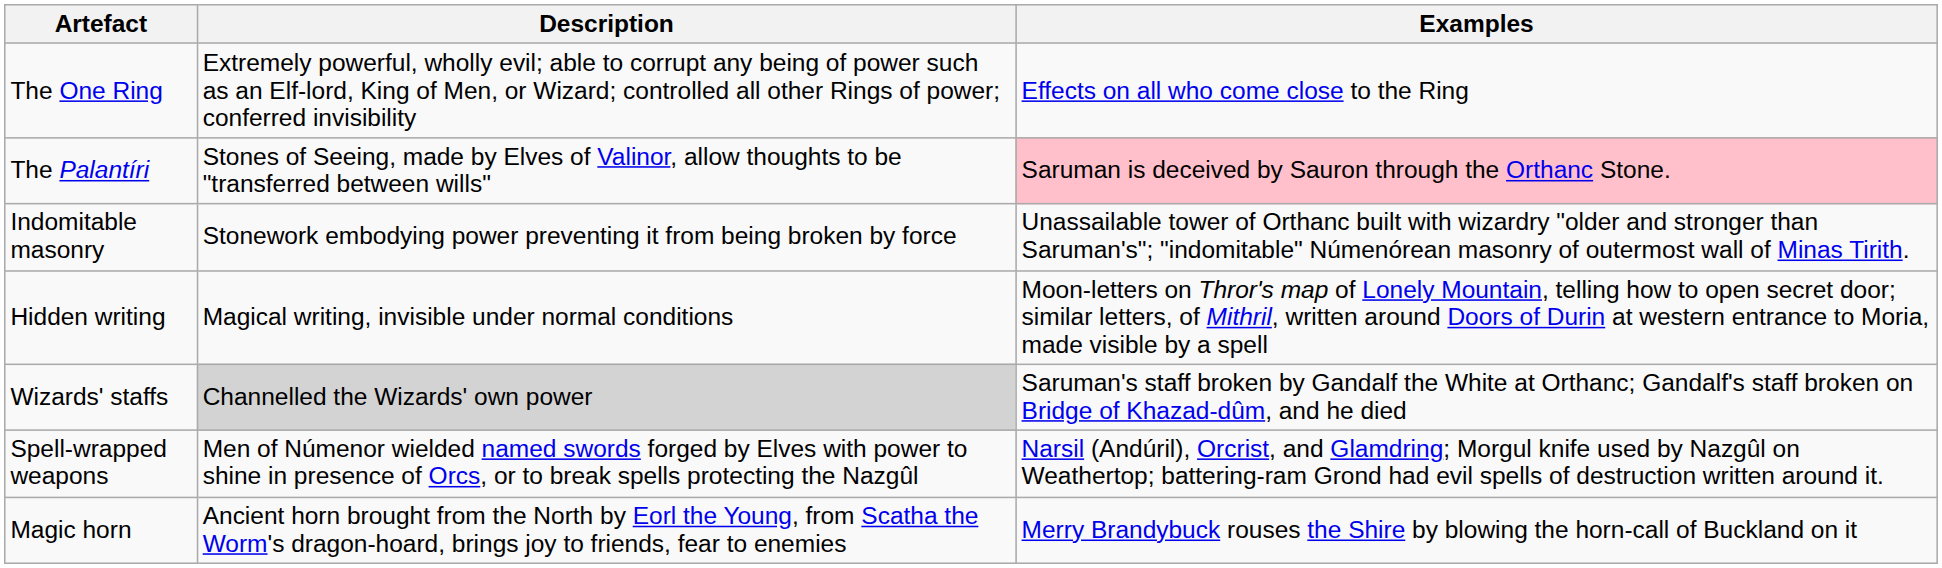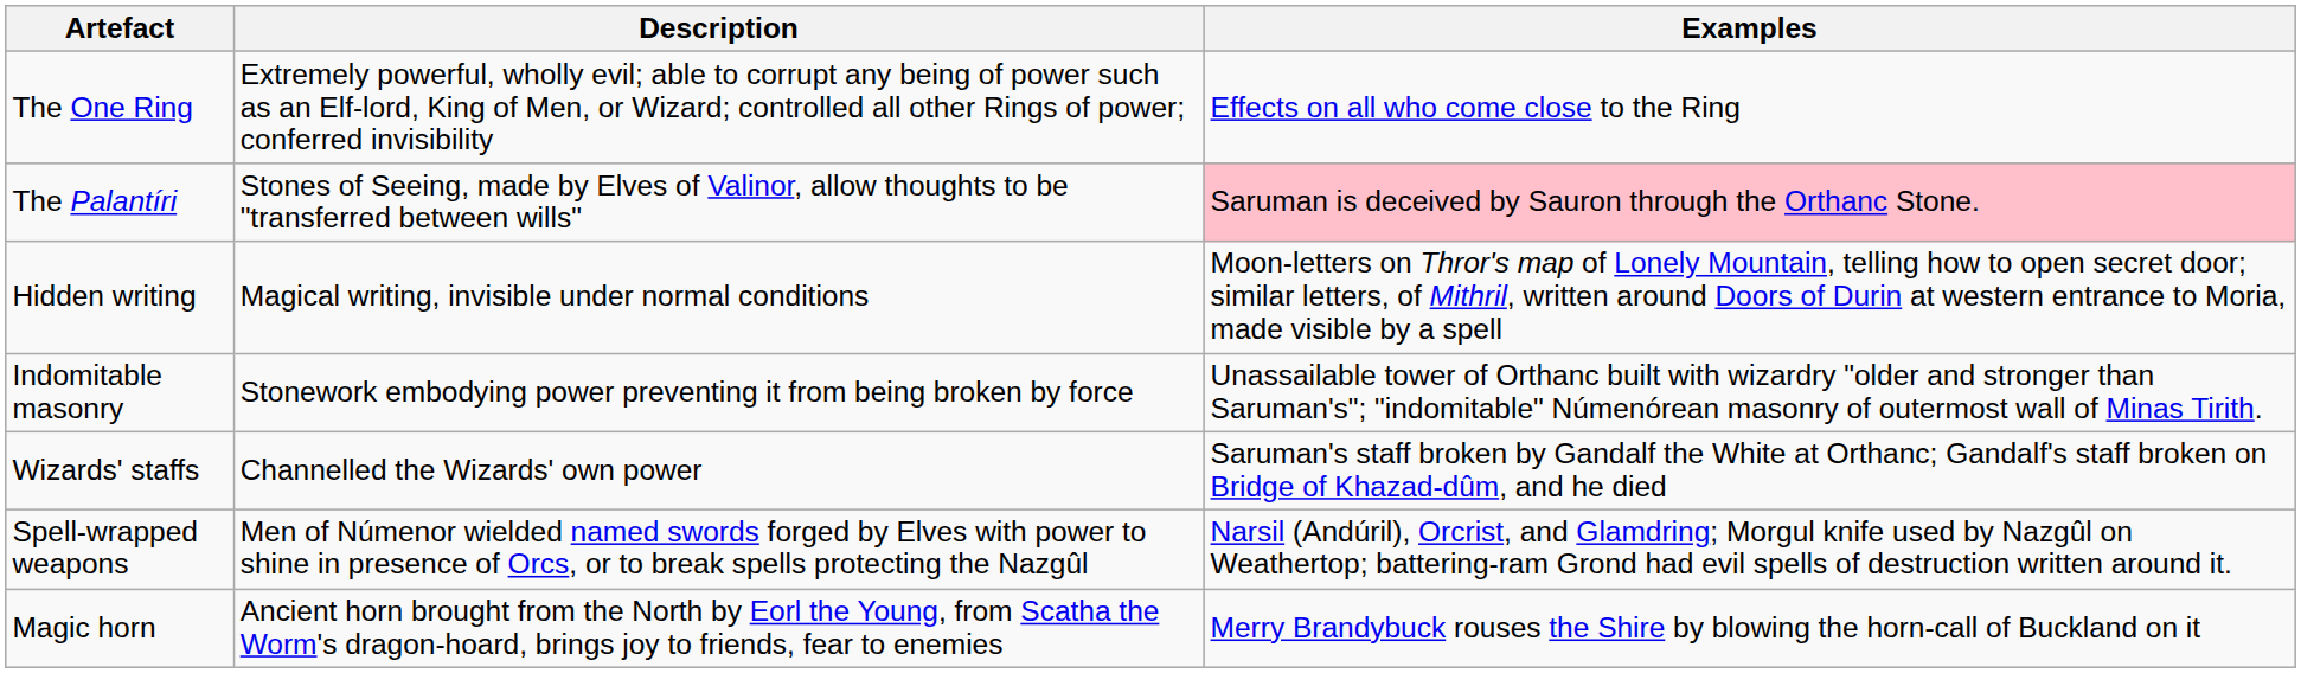 <table class="wikitable" style="margin:1em auto;">
 <tr>
 <th>Artefact</th>
 <th>Description</th>
 <th>Examples</th>
 </tr>
 <tr>
 <td>The <a href='#'>One Ring</a></td>
 <td>Extremely powerful, wholly evil; able to corrupt any being of power such as an Elf-lord, King of Men, or Wizard; controlled all other Rings of power; conferred invisibility</td>
 <td><a href='#'>Effects on all who come close</a> to the Ring</td>
 </tr>
 <tr>
 <td>The <em><a href='#'>Palantíri</a></em></td>
 <td>Stones of Seeing, made by Elves of <a href='#'>Valinor</a>, allow thoughts to be "transferred between wills"</td>
 <td style="background: pink;">Saruman is deceived by Sauron through the <a href='#'>Orthanc</a> Stone.</td>
 </tr>
 <tr>
+<td>Hidden writing</td>
+<td>Magical writing, invisible under normal conditions</td>
+<td>Moon-letters on <em>Thror's map</em> of <a href='#'>Lonely Mountain</a>, telling how to open secret door; similar letters, of <em><a href='#'>Mithril</a></em>, written around <a href='#'>Doors of Durin</a> at western entrance to Moria, made visible by a spell</td>
+</tr>
+<tr>
 <td>Indomitable masonry</td>
 <td>Stonework embodying power preventing it from being broken by force</td>
 <td>Unassailable tower of Orthanc built with wizardry "older and stronger than Saruman's"; "indomitable" Númenórean masonry of outermost wall of <a href='#'>Minas Tirith</a>.</td>
 </tr>
 <tr>
-<td>Hidden writing</td>
-<td>Magical writing, invisible under normal conditions</td>
-<td>Moon-letters on <em>Thror's map</em> of <a href='#'>Lonely Mountain</a>, telling how to open secret door; similar letters, of <em><a href='#'>Mithril</a></em>, written around <a href='#'>Doors of Durin</a> at western entrance to Moria, made visible by a spell</td>
-</tr>
-<tr>
 <td>Wizards' staffs</td>
-<td style="background: lightgrey;">Channelled the Wizards' own power</td>
+<td>Channelled the Wizards' own power</td>
 <td>Saruman's staff broken by Gandalf the White at Orthanc; Gandalf's staff broken on <a href='#'>Bridge of Khazad-dûm</a>, and he died</td>
 </tr>
 <tr>
 <td>Spell-wrapped weapons</td>
 <td>Men of Númenor wielded <a href='#'>named swords</a> forged by Elves with power to shine in presence of <a href='#'>Orcs</a>, or to break spells protecting the Nazgûl</td>
 <td><a href='#'>Narsil</a> (Andúril), <a href='#'>Orcrist</a>, and <a href='#'>Glamdring</a>; Morgul knife used by Nazgûl on Weathertop; battering-ram Grond had evil spells of destruction written around it.</td>
 </tr>
 <tr>
 <td>Magic horn</td>
 <td>Ancient horn brought from the North by <a href='#'>Eorl the Young</a>, from <a href='#'>Scatha the Worm</a>'s dragon-hoard, brings joy to friends, fear to enemies</td>
 <td><a href='#'>Merry Brandybuck</a> rouses <a href='#'>the Shire</a> by blowing the horn-call of Buckland on it</td>
 </tr>
 </table>
